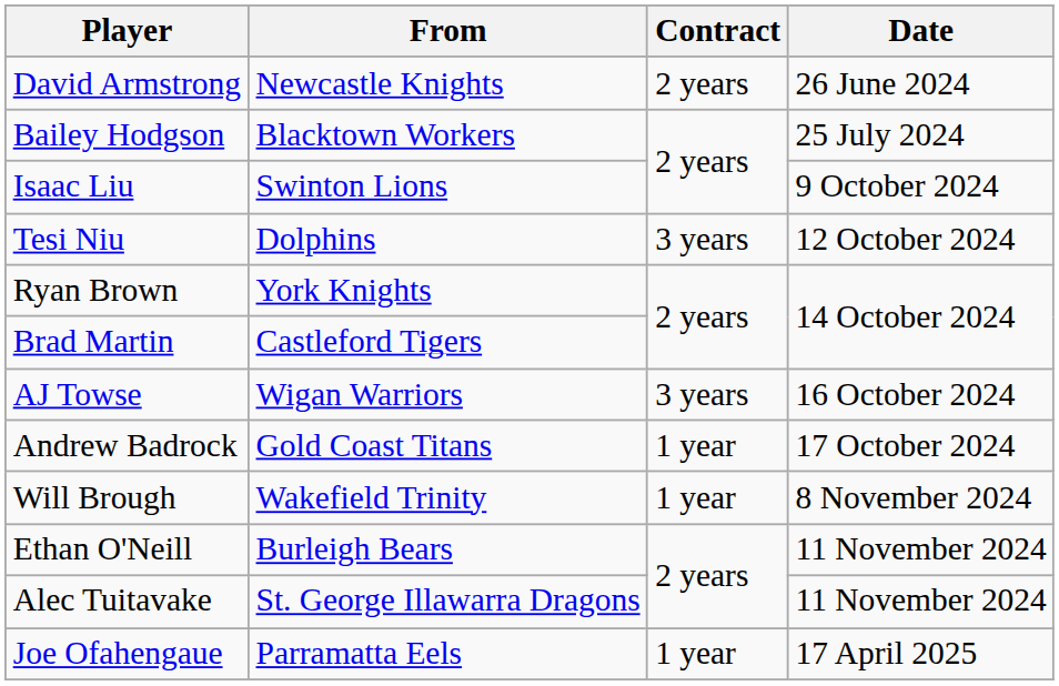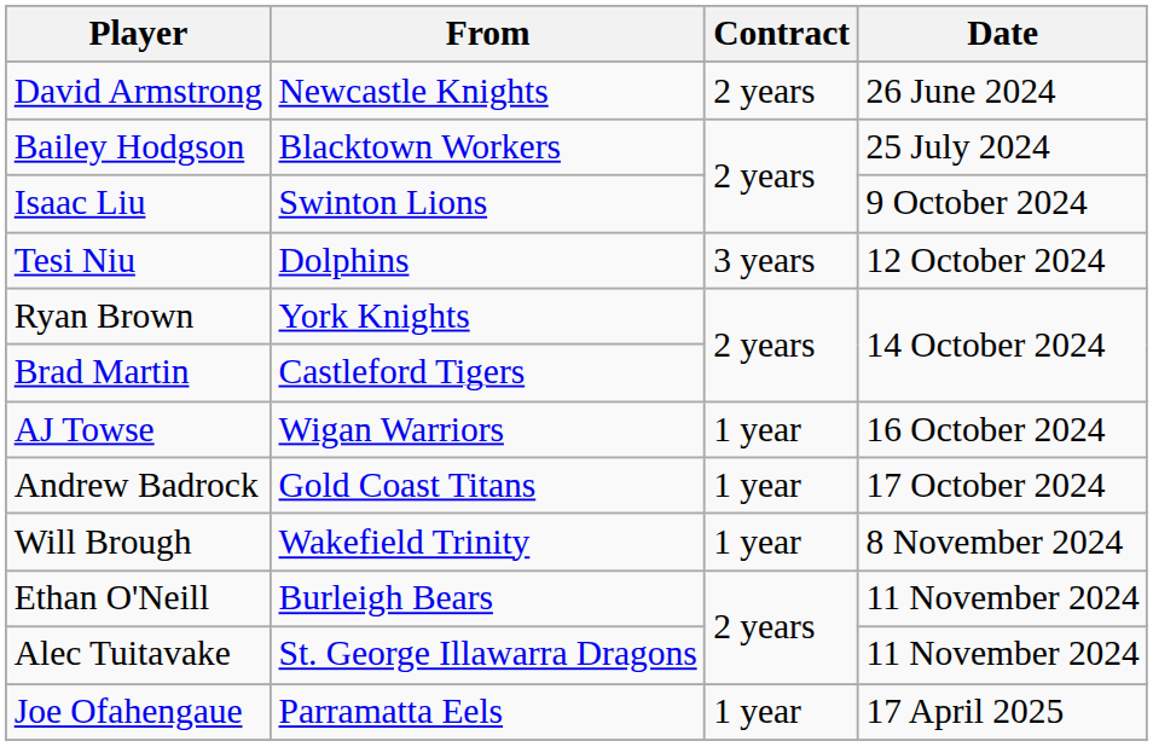 <table class="wikitable">
 <tr>
 <th>Player</th>
 <th>From</th>
 <th>Contract</th>
 <th>Date</th>
 </tr>
 <tr>
 <td> <a href='#'>David Armstrong</a></td>
 <td> <a href='#'>Newcastle Knights</a></td>
 <td>2 years</td>
 <td>26 June 2024</td>
 </tr>
 <tr>
 <td> <a href='#'>Bailey Hodgson</a></td>
 <td> <a href='#'>Blacktown Workers</a></td>
 <td rowspan=2>2 years</td>
 <td>25 July 2024</td>
 </tr>
 <tr>
 <td> <a href='#'>Isaac Liu</a></td>
 <td> <a href='#'>Swinton Lions</a></td>
 <td>9 October 2024</td>
 </tr>
 <tr>
 <td> <a href='#'>Tesi Niu</a></td>
 <td> <a href='#'>Dolphins</a></td>
 <td>3 years</td>
 <td>12 October 2024</td>
 </tr>
 <tr>
 <td> Ryan Brown</td>
 <td> <a href='#'>York Knights</a></td>
 <td rowspan=2>2 years</td>
 <td rowspan=2>14 October 2024</td>
 </tr>
 <tr>
 <td> <a href='#'>Brad Martin</a></td>
 <td> <a href='#'>Castleford Tigers</a></td>
 </tr>
 <tr>
 <td> <a href='#'>AJ Towse</a></td>
 <td> <a href='#'>Wigan Warriors</a></td>
-<td>3 years</td>
+<td>1 year</td>
 <td>16 October 2024</td>
 </tr>
 <tr>
 <td> Andrew Badrock</td>
 <td> <a href='#'>Gold Coast Titans</a></td>
 <td>1 year</td>
 <td>17 October 2024</td>
 </tr>
 <tr>
 <td> Will Brough</td>
 <td> <a href='#'>Wakefield Trinity</a></td>
 <td>1 year</td>
 <td>8 November 2024</td>
 </tr>
 <tr>
 <td> Ethan O'Neill</td>
 <td> <a href='#'>Burleigh Bears</a></td>
 <td rowspan=2>2 years</td>
 <td>11 November 2024</td>
 </tr>
 <tr>
 <td> Alec Tuitavake</td>
 <td> <a href='#'>St. George Illawarra Dragons</a></td>
 <td>11 November 2024</td>
 </tr>
 <tr>
 <td> <a href='#'>Joe Ofahengaue</a></td>
 <td> <a href='#'>Parramatta Eels</a></td>
 <td>1 year</td>
 <td>17 April 2025</td>
 </tr>
 </table>
